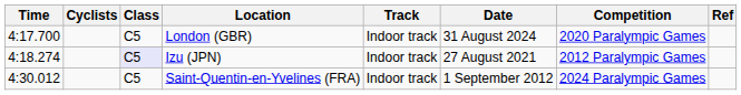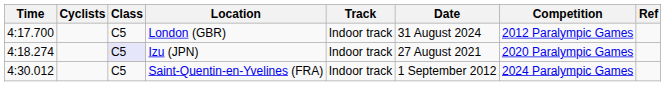 <table class="wikitable">
 <tr align="left">
 <th>Time</th>
 <th>Cyclists</th>
 <th>Class</th>
 <th>Location</th>
 <th>Track</th>
 <th>Date</th>
 <th>Competition</th>
 <th>Ref</th>
 </tr>
 <tr>
 <td>4:17.700</td>
 <td></td>
 <td>C5</td>
 <td><a href='#'>London</a> (GBR)</td>
 <td>Indoor track</td>
 <td>31 August 2024</td>
-<td><a href='#'>2020 Paralympic Games</a></td>
+<td><a href='#'>2012 Paralympic Games</a></td>
 <td></td>
 </tr>
 <tr>
 <td>4:18.274</td>
 <td></td>
 <td style="background: lavender;">C5</td>
 <td><a href='#'>Izu</a> (JPN)</td>
 <td>Indoor track</td>
 <td>27 August 2021</td>
-<td><a href='#'>2012 Paralympic Games</a></td>
+<td><a href='#'>2020 Paralympic Games</a></td>
 <td></td>
 </tr>
 <tr>
 <td>4:30.012</td>
 <td></td>
 <td>C5</td>
 <td><a href='#'>Saint-Quentin-en-Yvelines</a> (FRA)</td>
 <td>Indoor track</td>
 <td>1 September 2012</td>
 <td><a href='#'>2024 Paralympic Games</a></td>
 <td></td>
 </tr>
 </table>
